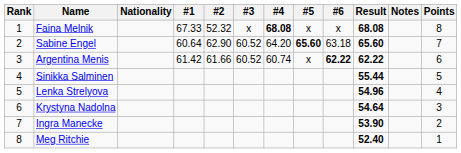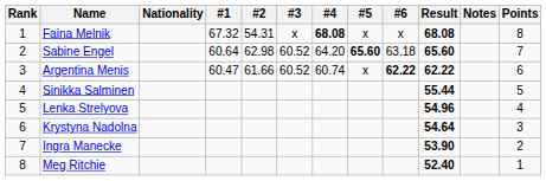 <table class="wikitable sortable" style="text-align:center">
 <tr>
 <th>Rank</th>
 <th>Name</th>
 <th>Nationality</th>
 <th>#1</th>
 <th>#2</th>
 <th>#3</th>
 <th>#4</th>
 <th>#5</th>
 <th>#6</th>
 <th>Result</th>
 <th>Notes</th>
 <th>Points</th>
 </tr>
 <tr>
 <td>1</td>
 <td align=left><a href='#'>Faina Melnik</a></td>
 <td align=left></td>
-<td>67.33</td>
-<td>52.32</td>
+<td>67.32</td>
+<td>54.31</td>
 <td>x</td>
 <td><strong>68.08</strong></td>
 <td>x</td>
 <td>x</td>
 <td><strong>68.08</strong></td>
 <td></td>
 <td>8</td>
 </tr>
 <tr>
 <td>2</td>
 <td align=left><a href='#'>Sabine Engel</a></td>
 <td align=left></td>
 <td>60.64</td>
-<td>62.90</td>
+<td>62.98</td>
 <td>60.52</td>
 <td>64.20</td>
 <td><strong>65.60</strong></td>
 <td>63.18</td>
 <td><strong>65.60</strong></td>
 <td></td>
 <td>7</td>
 </tr>
 <tr>
 <td>3</td>
 <td align=left><a href='#'>Argentina Menis</a></td>
 <td align=left></td>
-<td>61.42</td>
+<td>60.47</td>
 <td>61.66</td>
 <td>60.52</td>
 <td>60.74</td>
 <td>x</td>
 <td><strong>62.22</strong></td>
 <td><strong>62.22</strong></td>
 <td></td>
 <td>6</td>
 </tr>
 <tr>
 <td>4</td>
 <td align=left><a href='#'>Sinikka Salminen</a></td>
 <td align=left></td>
 <td></td>
 <td></td>
 <td></td>
 <td></td>
 <td></td>
 <td></td>
 <td><strong>55.44</strong></td>
 <td></td>
 <td>5</td>
 </tr>
 <tr>
 <td>5</td>
 <td align=left><a href='#'>Lenka Strelyova</a></td>
 <td align=left></td>
 <td></td>
 <td></td>
 <td></td>
 <td></td>
 <td></td>
 <td></td>
 <td><strong>54.96</strong></td>
 <td></td>
 <td>4</td>
 </tr>
 <tr>
 <td>6</td>
 <td align=left><a href='#'>Krystyna Nadolna</a></td>
 <td align=left></td>
 <td></td>
 <td></td>
 <td></td>
 <td></td>
 <td></td>
 <td></td>
 <td><strong>54.64</strong></td>
 <td></td>
 <td>3</td>
 </tr>
 <tr>
 <td>7</td>
 <td align=left><a href='#'>Ingra Manecke</a></td>
 <td align=left></td>
 <td></td>
 <td></td>
 <td></td>
 <td></td>
 <td></td>
 <td></td>
 <td><strong>53.90</strong></td>
 <td></td>
 <td>2</td>
 </tr>
 <tr>
 <td>8</td>
 <td align=left><a href='#'>Meg Ritchie</a></td>
 <td align=left></td>
 <td></td>
 <td></td>
 <td></td>
 <td></td>
 <td></td>
 <td></td>
 <td><strong>52.40</strong></td>
 <td></td>
 <td>1</td>
 </tr>
 </table>
